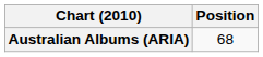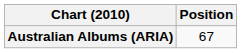 <table class="wikitable plainrowheaders" style="text-align:center">
 <tr>
 <th scope="col">Chart (2010)</th>
 <th scope="col">Position</th>
 </tr>
 <tr>
 <th scope="row">Australian Albums (ARIA)</th>
-<td>68</td>
+<td>67</td>
 </tr>
 </table>
